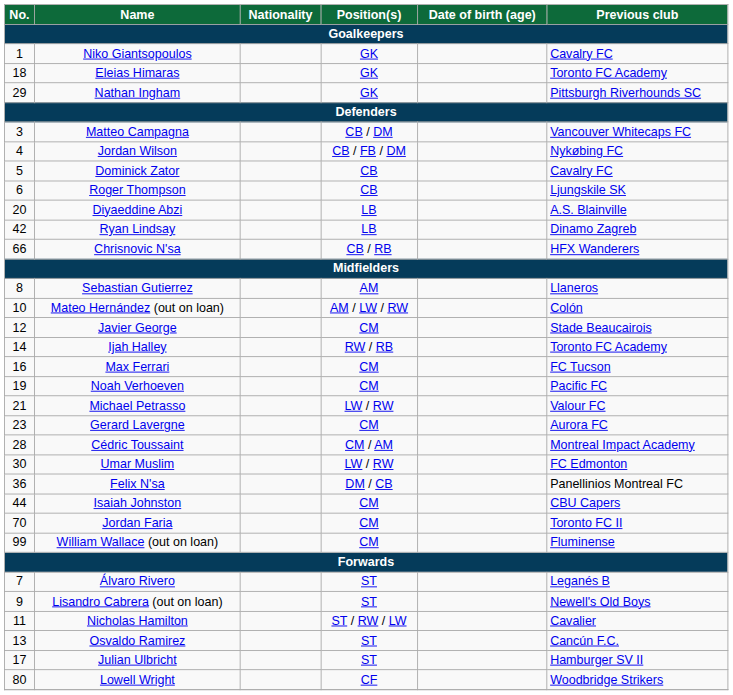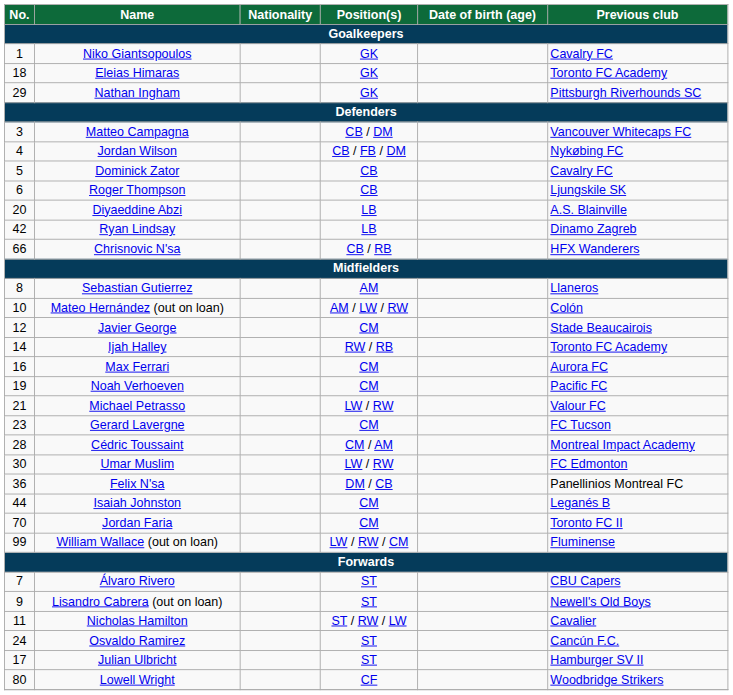 <table class="wikitable" style="text-align:center; font-size:86%; width:90%;">
 <tr>
 <th style="background:#0d6a3a; color:white; text-align:center;">No.</th>
 <th style="background:#0d6a3a; color:white; text-align:center;">Name</th>
 <th style="background:#0d6a3a; color:white; text-align:center;">Nationality</th>
 <th style="background:#0d6a3a; color:white; text-align:center;">Position(s)</th>
 <th style="background:#0d6a3a; color:white; text-align:center;">Date of birth (age)</th>
 <th style="background:#0d6a3a; color:white; text-align:center;">Previous club</th>
 </tr>
 <tr>
 <th colspan="7" style="background:#053b5a; color:white; text-align:center;">Goalkeepers</th>
 </tr>
 <tr>
 <td>1</td>
 <td><a href='#'>Niko Giantsopoulos</a></td>
 <td></td>
 <td><a href='#'>GK</a></td>
 <td></td>
 <td align="left"> <a href='#'>Cavalry FC</a></td>
 </tr>
 <tr>
 <td>18</td>
 <td><a href='#'>Eleias Himaras</a></td>
 <td></td>
 <td><a href='#'>GK</a></td>
 <td></td>
 <td align="left"> <a href='#'>Toronto FC Academy</a></td>
 </tr>
 <tr>
 <td>29</td>
 <td><a href='#'>Nathan Ingham</a></td>
 <td></td>
 <td><a href='#'>GK</a></td>
 <td></td>
 <td align="left"> <a href='#'>Pittsburgh Riverhounds SC</a></td>
 </tr>
 <tr>
 <th colspan="7" style="background:#053b5a; color:white; text-align:center;">Defenders</th>
 </tr>
 <tr>
 <td>3</td>
 <td><a href='#'>Matteo Campagna</a></td>
 <td></td>
 <td><a href='#'>CB</a> / <a href='#'>DM</a></td>
 <td></td>
 <td align="left"> <a href='#'>Vancouver Whitecaps FC</a></td>
 </tr>
 <tr>
 <td>4</td>
 <td><a href='#'>Jordan Wilson</a></td>
 <td></td>
 <td><a href='#'>CB</a> / <a href='#'>FB</a> / <a href='#'>DM</a></td>
 <td></td>
 <td align="left"> <a href='#'>Nykøbing FC</a></td>
 </tr>
 <tr>
 <td>5</td>
 <td><a href='#'>Dominick Zator</a></td>
 <td></td>
 <td><a href='#'>CB</a></td>
 <td></td>
 <td align="left"> <a href='#'>Cavalry FC</a></td>
 </tr>
 <tr>
 <td>6</td>
 <td><a href='#'>Roger Thompson</a></td>
 <td></td>
 <td><a href='#'>CB</a></td>
 <td></td>
 <td align="left"> <a href='#'>Ljungskile SK</a></td>
 </tr>
 <tr>
 <td>20</td>
 <td><a href='#'>Diyaeddine Abzi</a></td>
 <td></td>
 <td><a href='#'>LB</a></td>
 <td></td>
 <td align="left"> <a href='#'>A.S. Blainville</a></td>
 </tr>
 <tr>
 <td>42</td>
 <td><a href='#'>Ryan Lindsay</a></td>
 <td></td>
 <td><a href='#'>LB</a></td>
 <td></td>
 <td align="left"> <a href='#'>Dinamo Zagreb</a></td>
 </tr>
 <tr>
 <td>66</td>
 <td><a href='#'>Chrisnovic N'sa</a></td>
 <td></td>
 <td><a href='#'>CB</a> / <a href='#'>RB</a></td>
 <td></td>
 <td align="left"> <a href='#'>HFX Wanderers</a></td>
 </tr>
 <tr>
 <th colspan="7" style="background:#053b5a; color:white; text-align:center;">Midfielders</th>
 </tr>
 <tr>
 <td>8</td>
 <td><a href='#'>Sebastian Gutierrez</a></td>
 <td></td>
 <td><a href='#'>AM</a></td>
 <td></td>
 <td align="left"> <a href='#'>Llaneros</a></td>
 </tr>
 <tr>
 <td>10</td>
 <td><a href='#'>Mateo Hernández</a> (out on loan)</td>
 <td></td>
 <td><a href='#'>AM</a> / <a href='#'>LW</a> /  <a href='#'>RW</a></td>
 <td></td>
 <td align="left"> <a href='#'>Colón</a></td>
 </tr>
 <tr>
 <td>12</td>
 <td><a href='#'>Javier George</a></td>
 <td></td>
 <td><a href='#'>CM</a></td>
 <td></td>
 <td align="left"> <a href='#'>Stade Beaucairois</a></td>
 </tr>
 <tr>
 <td>14</td>
 <td><a href='#'>Ijah Halley</a></td>
 <td></td>
 <td><a href='#'>RW</a> / <a href='#'>RB</a></td>
 <td></td>
 <td align="left"> <a href='#'>Toronto FC Academy</a></td>
 </tr>
 <tr>
 <td>16</td>
 <td><a href='#'>Max Ferrari</a></td>
 <td></td>
 <td><a href='#'>CM</a></td>
 <td></td>
-<td align="left"> <a href='#'>FC Tucson</a></td>
+<td align="left"> <a href='#'>Aurora FC</a></td>
 </tr>
 <tr>
 <td>19</td>
 <td><a href='#'>Noah Verhoeven</a></td>
 <td></td>
 <td><a href='#'>CM</a></td>
 <td></td>
 <td align="left"> <a href='#'>Pacific FC</a></td>
 </tr>
 <tr>
 <td>21</td>
 <td><a href='#'>Michael Petrasso</a></td>
 <td></td>
 <td><a href='#'>LW</a> /  <a href='#'>RW</a></td>
 <td></td>
 <td align="left"> <a href='#'>Valour FC</a></td>
 </tr>
 <tr>
 <td>23</td>
 <td><a href='#'>Gerard Lavergne</a></td>
 <td></td>
 <td><a href='#'>CM</a></td>
 <td></td>
-<td align="left"> <a href='#'>Aurora FC</a></td>
+<td align="left"> <a href='#'>FC Tucson</a></td>
 </tr>
 <tr>
 <td>28</td>
 <td><a href='#'>Cédric Toussaint</a></td>
 <td></td>
 <td><a href='#'>CM</a> / <a href='#'>AM</a></td>
 <td></td>
 <td align="left"> <a href='#'>Montreal Impact Academy</a></td>
 </tr>
 <tr>
 <td>30</td>
 <td><a href='#'>Umar Muslim</a></td>
 <td></td>
 <td><a href='#'>LW</a> /  <a href='#'>RW</a></td>
 <td></td>
 <td align="left"> <a href='#'>FC Edmonton</a></td>
 </tr>
 <tr>
 <td>36</td>
 <td><a href='#'>Felix N'sa</a></td>
 <td></td>
 <td><a href='#'>DM</a> / <a href='#'>CB</a></td>
 <td></td>
 <td align="left"> Panellinios Montreal FC</td>
 </tr>
 <tr>
 <td>44</td>
 <td><a href='#'>Isaiah Johnston</a></td>
 <td></td>
 <td><a href='#'>CM</a></td>
 <td></td>
-<td align="left"> <a href='#'>CBU Capers</a></td>
+<td align="left"> <a href='#'>Leganés B</a></td>
 </tr>
 <tr>
 <td>70</td>
 <td><a href='#'>Jordan Faria</a></td>
 <td></td>
 <td><a href='#'>CM</a></td>
 <td></td>
 <td align="left"> <a href='#'>Toronto FC II</a></td>
 </tr>
 <tr>
 <td>99</td>
 <td><a href='#'>William Wallace</a> (out on loan)</td>
 <td></td>
-<td><a href='#'>CM</a></td>
+<td><a href='#'>LW</a> /  <a href='#'>RW</a> / <a href='#'>CM</a></td>
 <td></td>
 <td align="left"> <a href='#'>Fluminense</a></td>
 </tr>
 <tr>
 <th colspan="7" style="background:#053b5a; color:white; text-align:center;">Forwards</th>
 </tr>
 <tr>
 <td>7</td>
 <td><a href='#'>Álvaro Rivero</a></td>
 <td></td>
 <td><a href='#'>ST</a></td>
 <td></td>
-<td align="left"> <a href='#'>Leganés B</a></td>
+<td align="left"> <a href='#'>CBU Capers</a></td>
 </tr>
 <tr>
 <td>9</td>
 <td><a href='#'>Lisandro Cabrera</a> (out on loan)</td>
 <td></td>
 <td><a href='#'>ST</a></td>
 <td></td>
 <td align="left"> <a href='#'>Newell's Old Boys</a></td>
 </tr>
 <tr>
 <td>11</td>
 <td><a href='#'>Nicholas Hamilton</a></td>
 <td></td>
 <td><a href='#'>ST</a> / <a href='#'>RW</a> / <a href='#'>LW</a></td>
 <td></td>
 <td align="left"> <a href='#'>Cavalier</a></td>
 </tr>
 <tr>
-<td>13</td>
+<td>24</td>
 <td><a href='#'>Osvaldo Ramirez</a></td>
 <td></td>
 <td><a href='#'>ST</a></td>
 <td></td>
 <td align="left"> <a href='#'>Cancún F.C.</a></td>
 </tr>
 <tr>
 <td>17</td>
 <td><a href='#'>Julian Ulbricht</a></td>
 <td></td>
 <td><a href='#'>ST</a></td>
 <td></td>
 <td align="left"> <a href='#'>Hamburger SV II</a></td>
 </tr>
 <tr>
 <td>80</td>
 <td><a href='#'>Lowell Wright</a></td>
 <td></td>
 <td><a href='#'>CF</a></td>
 <td></td>
 <td align="left"> <a href='#'>Woodbridge Strikers</a></td>
 </tr>
 <tr>
 </tr>
 </table>
